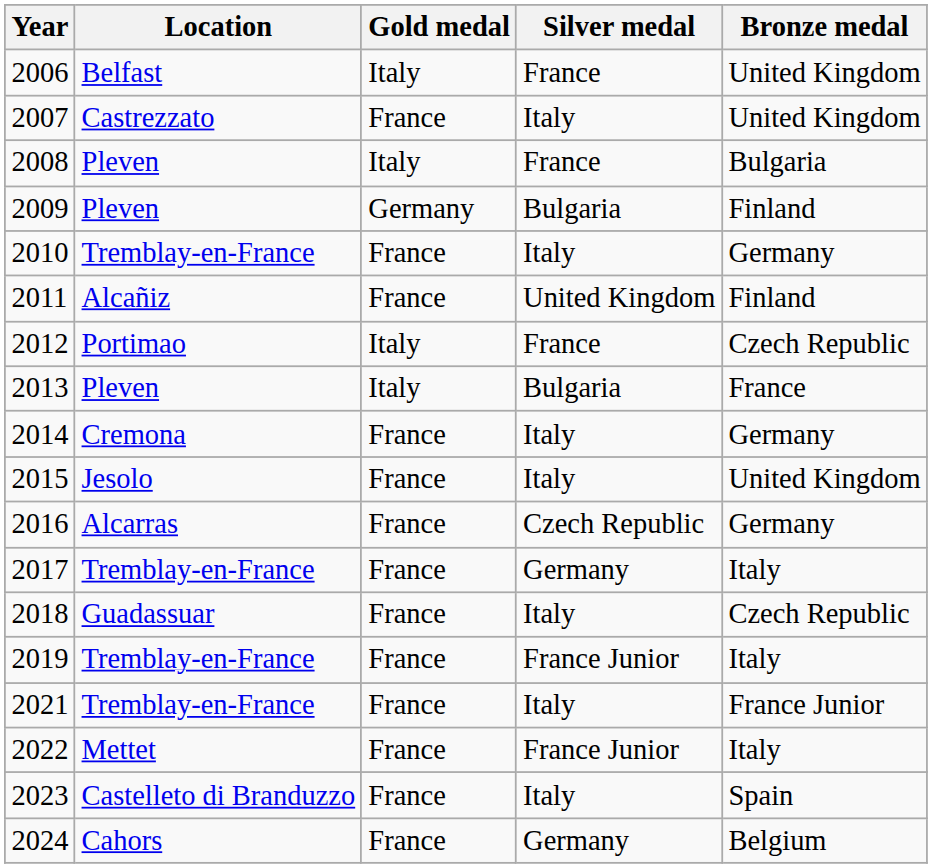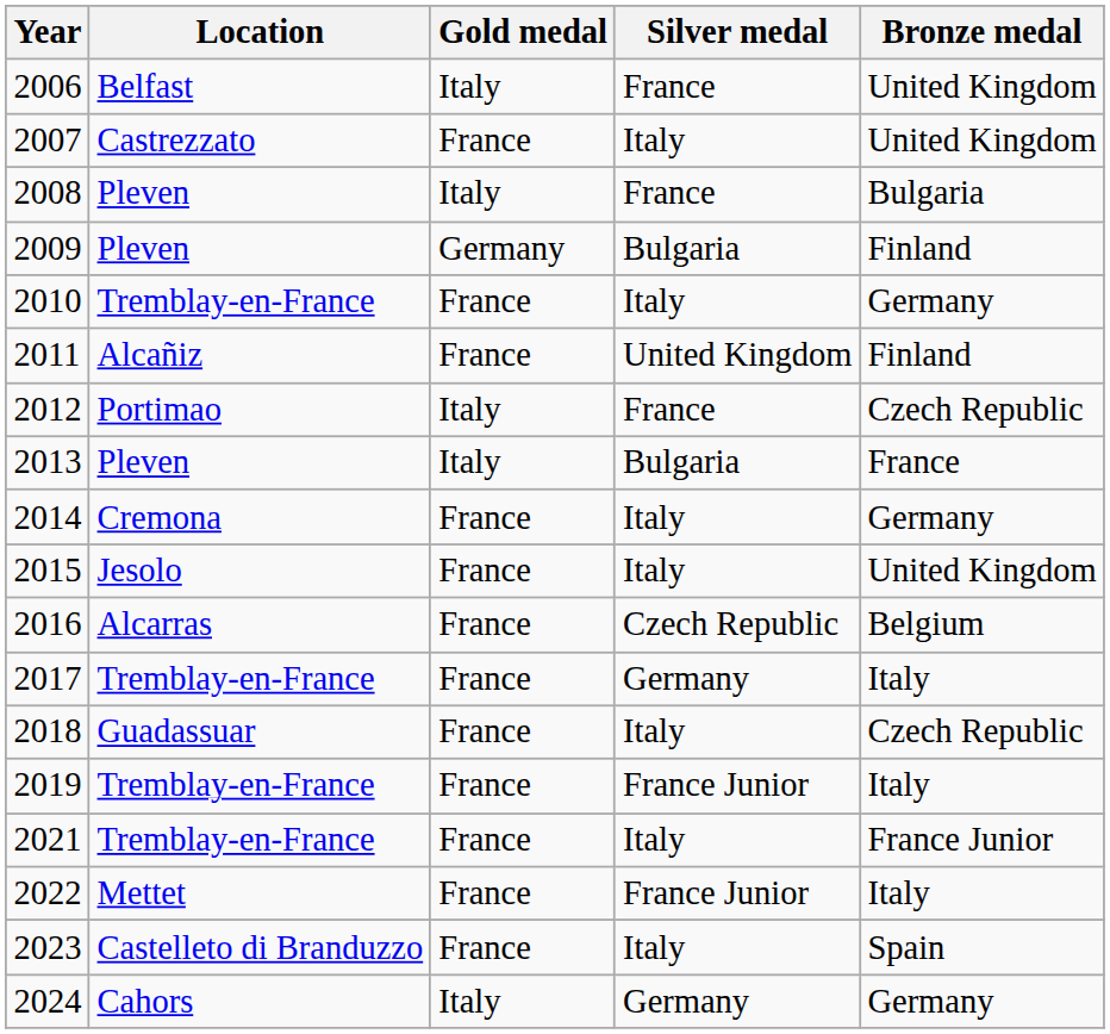 <table class="wikitable sortable">
 <tr>
 <th>Year</th>
 <th>Location</th>
 <th>Gold medal</th>
 <th>Silver medal</th>
 <th>Bronze medal</th>
 </tr>
 <tr>
 <td>2006</td>
 <td> <a href='#'>Belfast</a></td>
 <td> Italy</td>
 <td> France</td>
 <td> United Kingdom</td>
 </tr>
 <tr>
 <td>2007</td>
 <td> <a href='#'>Castrezzato</a></td>
 <td> France</td>
 <td> Italy</td>
 <td> United Kingdom</td>
 </tr>
 <tr>
 <td>2008</td>
 <td> <a href='#'>Pleven</a></td>
 <td> Italy</td>
 <td> France</td>
 <td> Bulgaria</td>
 </tr>
 <tr>
 <td>2009</td>
 <td> <a href='#'>Pleven</a></td>
 <td> Germany</td>
 <td> Bulgaria</td>
 <td> Finland</td>
 </tr>
 <tr>
 <td>2010</td>
 <td> <a href='#'>Tremblay-en-France</a></td>
 <td> France</td>
 <td> Italy</td>
 <td> Germany</td>
 </tr>
 <tr>
 <td>2011</td>
 <td> <a href='#'>Alcañiz</a></td>
 <td> France</td>
 <td> United Kingdom</td>
 <td> Finland</td>
 </tr>
 <tr>
 <td>2012</td>
 <td> <a href='#'>Portimao</a></td>
 <td> Italy</td>
 <td> France</td>
 <td> Czech Republic</td>
 </tr>
 <tr>
 <td>2013</td>
 <td> <a href='#'>Pleven</a></td>
 <td> Italy</td>
 <td> Bulgaria</td>
 <td> France</td>
 </tr>
 <tr>
 <td>2014</td>
 <td> <a href='#'>Cremona</a></td>
 <td> France</td>
 <td> Italy</td>
 <td> Germany</td>
 </tr>
 <tr>
 <td>2015</td>
 <td> <a href='#'>Jesolo</a></td>
 <td> France</td>
 <td> Italy</td>
 <td> United Kingdom</td>
 </tr>
 <tr>
 <td>2016</td>
 <td> <a href='#'>Alcarras</a></td>
 <td> France</td>
 <td> Czech Republic</td>
-<td> Germany</td>
+<td> Belgium</td>
 </tr>
 <tr>
 <td>2017</td>
 <td> <a href='#'>Tremblay-en-France</a></td>
 <td> France</td>
 <td> Germany</td>
 <td> Italy</td>
 </tr>
 <tr>
 <td>2018</td>
 <td> <a href='#'>Guadassuar</a></td>
 <td> France</td>
 <td> Italy</td>
 <td> Czech Republic</td>
 </tr>
 <tr>
 <td>2019</td>
 <td> <a href='#'>Tremblay-en-France</a></td>
 <td> France</td>
 <td> France Junior</td>
 <td> Italy</td>
 </tr>
 <tr>
 <td>2021</td>
 <td> <a href='#'>Tremblay-en-France</a></td>
 <td> France</td>
 <td> Italy</td>
 <td> France Junior</td>
 </tr>
 <tr>
 <td>2022</td>
 <td> <a href='#'>Mettet</a></td>
 <td> France</td>
 <td> France Junior</td>
 <td> Italy</td>
 </tr>
 <tr>
 <td>2023</td>
 <td> <a href='#'>Castelleto di Branduzzo</a></td>
 <td> France</td>
 <td> Italy</td>
 <td> Spain</td>
 </tr>
 <tr>
 <td>2024</td>
 <td> <a href='#'>Cahors</a></td>
-<td> France</td>
+<td> Italy</td>
 <td> Germany</td>
-<td> Belgium</td>
+<td> Germany</td>
 </tr>
 </table>
